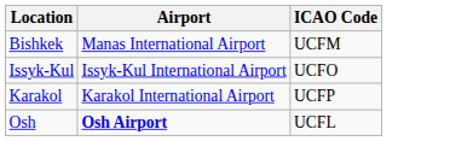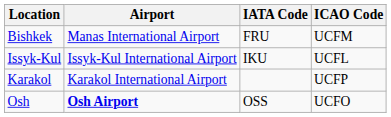 <table class="wikitable">
 <tr>
 <th>Location</th>
 <th>Airport</th>
+<th>IATA Code</th>
 <th>ICAO Code</th>
 </tr>
 <tr>
 <td><a href='#'>Bishkek</a></td>
 <td><a href='#'>Manas International Airport</a></td>
+<td>FRU</td>
 <td>UCFM</td>
 </tr>
 <tr>
 <td><a href='#'>Issyk-Kul</a></td>
 <td><a href='#'>Issyk-Kul International Airport</a></td>
-<td>UCFO</td>
+<td>IKU</td>
+<td>UCFL</td>
 </tr>
 <tr>
 <td><a href='#'>Karakol</a></td>
 <td><a href='#'>Karakol International Airport</a></td>
+<td></td>
 <td>UCFP</td>
 </tr>
 <tr>
 <td><a href='#'>Osh</a></td>
 <td><strong><a href='#'>Osh Airport</a></strong></td>
-<td>UCFL</td>
+<td>OSS</td>
+<td>UCFO</td>
 </tr>
 </table>
